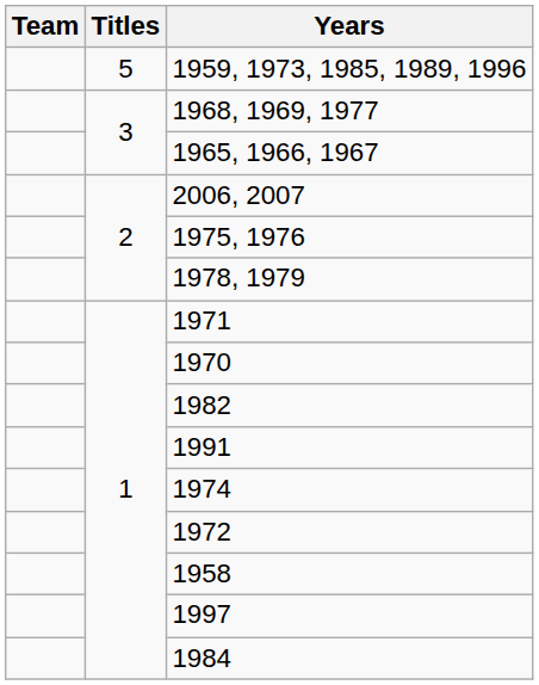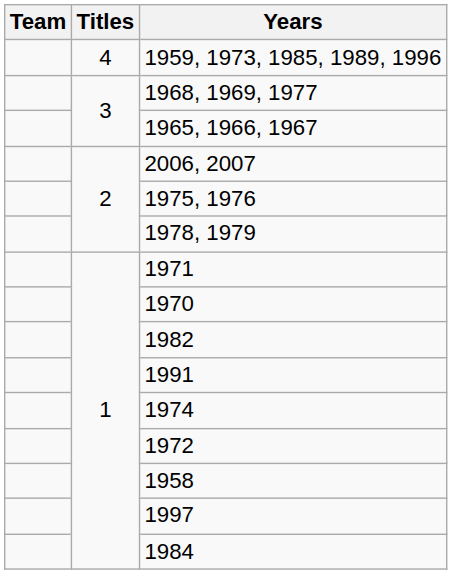 <table class="wikitable sortable" style="text-align:center">
 <tr>
 <th>Team</th>
 <th>Titles</th>
 <th>Years</th>
 </tr>
 <tr>
 <td style=><em></em></td>
-<td>5</td>
+<td>4</td>
 <td align=left>1959, 1973, 1985, 1989, 1996</td>
 </tr>
 <tr>
 <td style=><em></em></td>
 <td rowspan="2">3</td>
 <td align=left>1968, 1969, 1977</td>
 </tr>
 <tr>
 <td style=><em></em></td>
 <td align=left>1965, 1966, 1967</td>
 </tr>
 <tr>
 <td style=><em></em></td>
 <td rowspan="3">2</td>
 <td align=left>2006, 2007</td>
 </tr>
 <tr>
 <td style=><em></em></td>
 <td align=left>1975, 1976</td>
 </tr>
 <tr>
 <td style=><em></em></td>
 <td align=left>1978, 1979</td>
 </tr>
 <tr>
 <td style=><em></em></td>
 <td rowspan="9">1</td>
 <td align=left>1971</td>
 </tr>
 <tr>
 <td style=><em></em></td>
 <td align=left>1970</td>
 </tr>
 <tr>
 <td style=><em></em></td>
 <td align=left>1982</td>
 </tr>
 <tr>
 <td style=><em></em></td>
 <td align=left>1991</td>
 </tr>
 <tr>
 <td style=><em></em></td>
 <td align=left>1974</td>
 </tr>
 <tr>
 <td style=><em></em></td>
 <td align=left>1972</td>
 </tr>
 <tr>
 <td style=><em></em></td>
 <td align=left>1958</td>
 </tr>
 <tr>
 <td style=><em></em></td>
 <td align=left>1997</td>
 </tr>
 <tr>
 <td style=><em></em></td>
 <td align=left>1984</td>
 </tr>
 </table>
